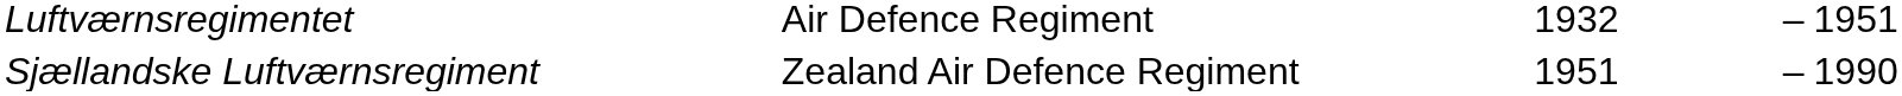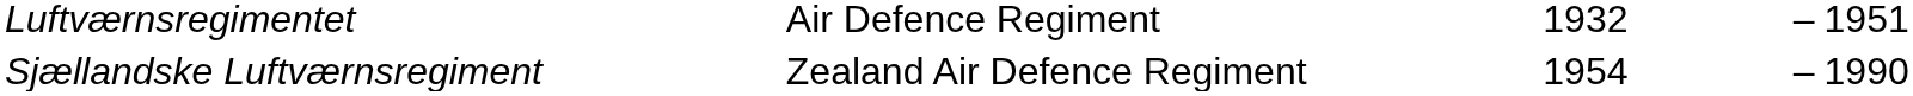 <table class="toccolours" style="float: auto; clear: right; margin: 0 0 0.5em 1em;">
 <tr style="vertical-align: top;">
 <td><em>Luftværnsregimentet</em></td>
 <td>Air Defence Regiment</td>
 <td width="12%">1932</td>
 <td width="1%">–</td>
 <td width="12%">1951</td>
 </tr>
 <tr style="vertical-align: top;">
 <td><em>Sjællandske Luftværnsregiment</em></td>
 <td>Zealand Air Defence Regiment</td>
-<td width="12%">1951</td>
+<td width="12%">1954</td>
 <td width="1%">–</td>
 <td width="12%">1990</td>
 </tr>
 </table>
